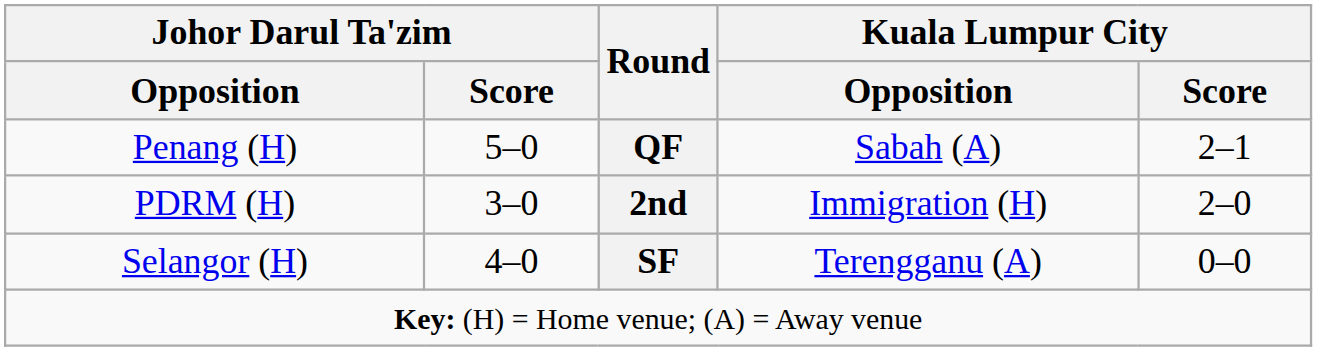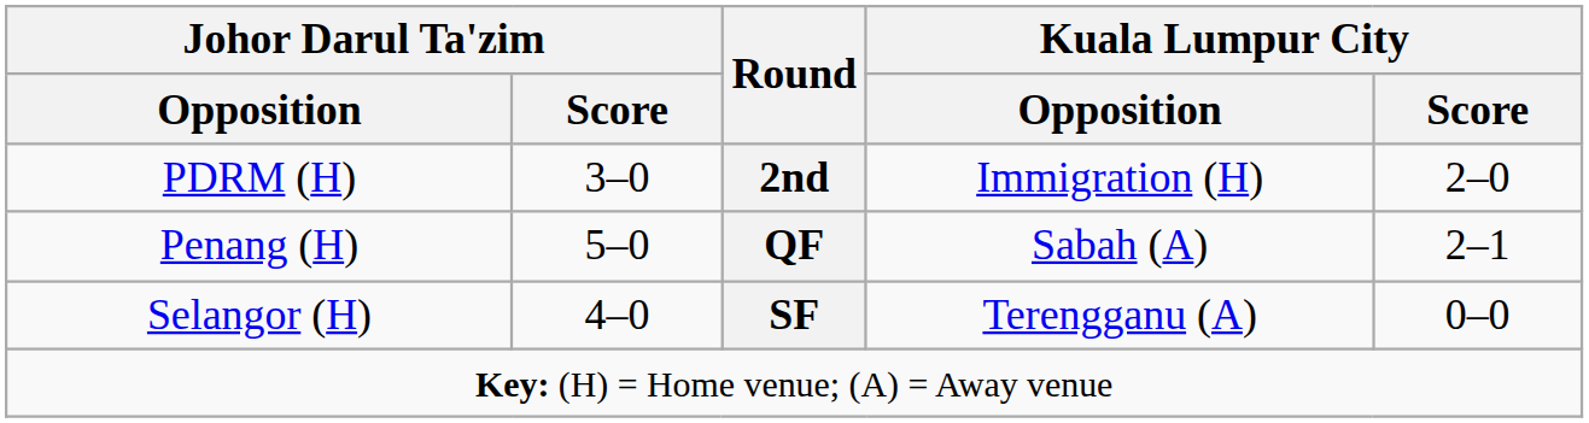 <table class="wikitable plainrowheaders" style="text-align:center;margin:0">
 <tr>
 <th colspan="2">Johor Darul Ta'zim</th>
 <th rowspan="2" style="width:25px">Round</th>
 <th colspan="2">Kuala Lumpur City</th>
 </tr>
 <tr>
 <th scope="col" style="width:180px">Opposition</th>
 <th scope="col" style="width:70px">Score</th>
 <th scope="col" style="width:180px">Opposition</th>
 <th scope="col" style="width:70px">Score</th>
 </tr>
 <tr>
+<td><a href='#'>PDRM</a> (<a href='#'>H</a>)</td>
+<td>3–0</td>
+<th scope=row style="text-align:center">2nd</th>
+<td><a href='#'>Immigration</a> (<a href='#'>H</a>)</td>
+<td>2–0</td>
+</tr>
+<tr>
 <td><a href='#'>Penang</a> (<a href='#'>H</a>)</td>
 <td>5–0</td>
 <th scope=row style="text-align:center">QF</th>
 <td><a href='#'>Sabah</a> (<a href='#'>A</a>)</td>
 <td>2–1</td>
-</tr>
-<tr>
-<td><a href='#'>PDRM</a> (<a href='#'>H</a>)</td>
-<td>3–0</td>
-<th scope=row style="text-align:center">2nd</th>
-<td><a href='#'>Immigration</a> (<a href='#'>H</a>)</td>
-<td>2–0</td>
 </tr>
 <tr>
 <td><a href='#'>Selangor</a> (<a href='#'>H</a>)</td>
 <td>4–0</td>
 <th scope=row style="text-align:center">SF</th>
 <td><a href='#'>Terengganu</a> (<a href='#'>A</a>)</td>
 <td>0–0 <br></td>
 </tr>
 <tr>
 <td colspan="5"><small><strong>Key:</strong> (H) = Home venue; (A) = Away venue</small></td>
 </tr>
 </table>
